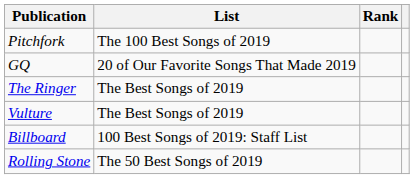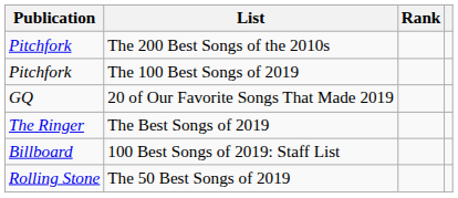 <table class="wikitable sortable plainrowheaders">
 <tr>
 <th>Publication</th>
 <th>List</th>
 <th>Rank</th>
 <th class="unsortable"></th>
+</tr>
+<tr>
+<td><em><a href='#'>Pitchfork</a></em></td>
+<td>The 200 Best Songs of the 2010s</td>
+<td></td>
+<td></td>
 </tr>
 <tr>
 <td><em>Pitchfork</em></td>
 <td>The 100 Best Songs of 2019</td>
 <td></td>
 <td></td>
 </tr>
 <tr>
 <td><em>GQ</em></td>
 <td>20 of Our Favorite Songs That Made 2019</td>
 <td></td>
 <td></td>
 </tr>
 <tr>
 <td><em><a href='#'>The Ringer</a></em></td>
 <td>The Best Songs of 2019</td>
 <td></td>
 <td></td>
 </tr>
 <tr>
-<td><em><a href='#'>Vulture</a></em></td>
-<td>The Best Songs of 2019</td>
-<td></td>
-<td></td>
-</tr>
-<tr>
 <td><em><a href='#'>Billboard</a></em></td>
 <td>100 Best Songs of 2019: Staff List</td>
 <td></td>
 <td></td>
 </tr>
 <tr>
 <td><em><a href='#'>Rolling Stone</a></em></td>
 <td>The 50 Best Songs of 2019</td>
 <td></td>
 <td></td>
 </tr>
 </table>
